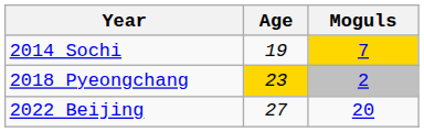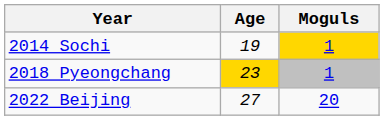 <table class=wikitable style="text-align:center">
 <tr>
 <th style="width:160px;"> Year </th>
 <th> Age </th>
 <th style="width:70px;">Moguls</th>
 </tr>
 <tr>
 <td align=left> <a href='#'>2014 Sochi</a></td>
 <td><em>19</em></td>
-<td bgcolor="gold"><a href='#'>7</a></td>
+<td bgcolor="gold"><a href='#'>1</a></td>
 </tr>
 <tr>
 <td align=left> <a href='#'>2018 Pyeongchang</a></td>
 <td style="background: gold;"><em>23</em></td>
-<td bgcolor="silver"><a href='#'>2</a></td>
+<td bgcolor="silver"><a href='#'>1</a></td>
 </tr>
 <tr>
 <td align=left> <a href='#'>2022 Beijing</a></td>
 <td><em>27</em></td>
 <td><a href='#'>20</a></td>
 </tr>
 </table>
